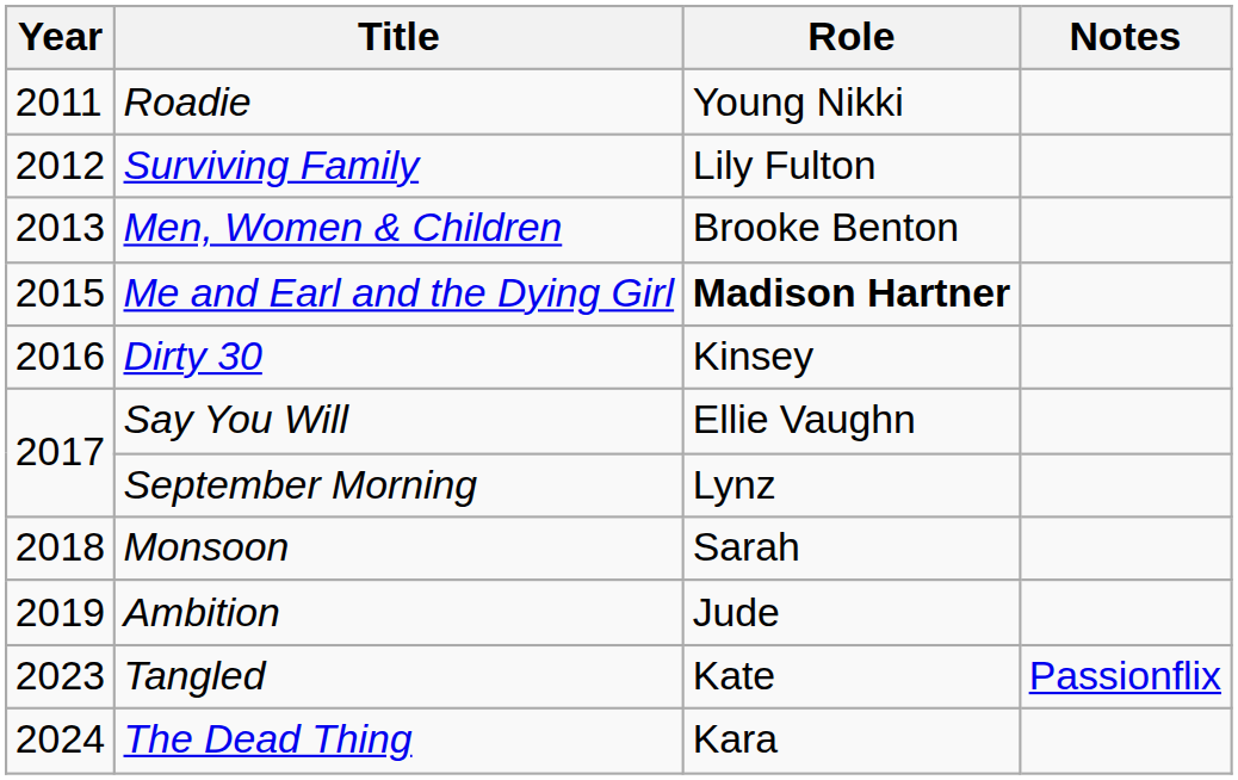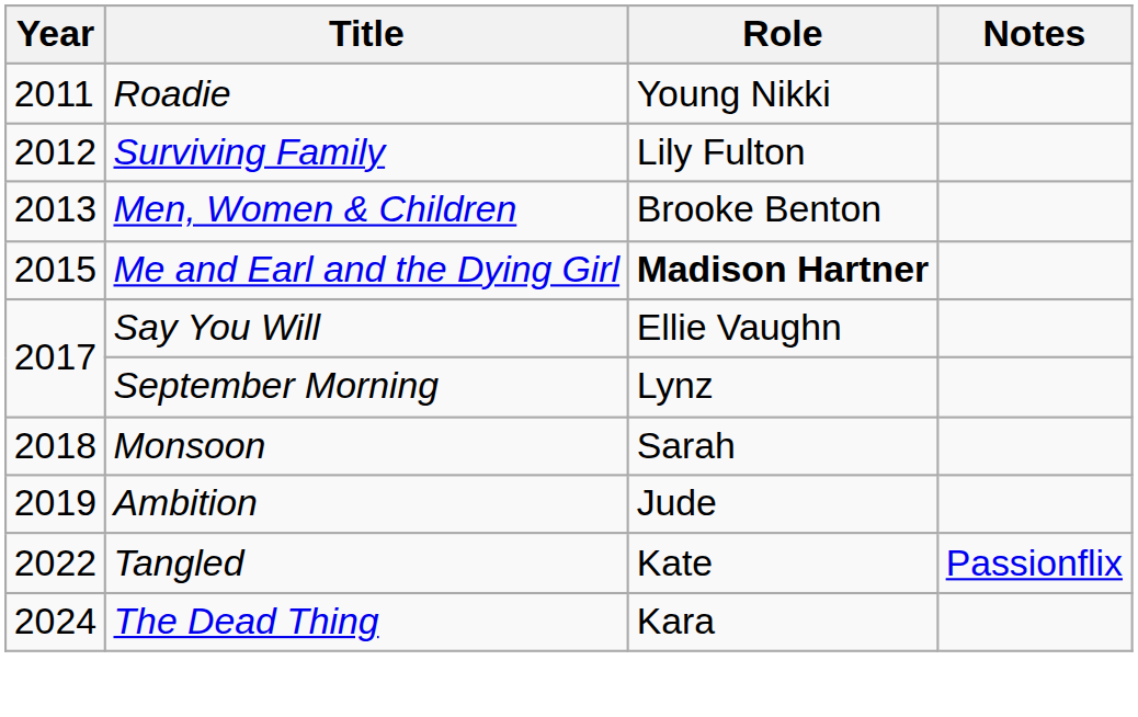 <table class="wikitable sortable">
 <tr>
 <th>Year</th>
 <th>Title</th>
 <th>Role</th>
 <th>Notes</th>
 </tr>
 <tr>
 <td>2011</td>
 <td><em>Roadie</em></td>
 <td>Young Nikki</td>
 <td></td>
 </tr>
 <tr>
 <td>2012</td>
 <td><em><a href='#'>Surviving Family</a></em></td>
 <td>Lily Fulton</td>
 <td></td>
 </tr>
 <tr>
 <td>2013</td>
 <td><a href='#'><em>Men, Women & Children</em></a></td>
 <td>Brooke Benton</td>
 <td></td>
 </tr>
 <tr>
 <td>2015</td>
 <td><a href='#'><em>Me and Earl and the Dying Girl</em></a></td>
 <td><strong>Madison Hartner</strong></td>
 <td></td>
 </tr>
 <tr>
-<td>2016</td>
-<td><em><a href='#'>Dirty 30</a></em></td>
-<td>Kinsey</td>
-<td></td>
-</tr>
-<tr>
 <td rowspan=2>2017</td>
 <td><em>Say You Will</em></td>
 <td>Ellie Vaughn</td>
 <td></td>
 </tr>
 <tr>
 <td><em>September Morning</em></td>
 <td>Lynz</td>
 <td></td>
 </tr>
 <tr>
 <td>2018</td>
 <td><em>Monsoon</em></td>
 <td>Sarah</td>
 <td></td>
 </tr>
 <tr>
 <td>2019</td>
 <td><em>Ambition</em></td>
 <td>Jude</td>
 <td></td>
 </tr>
 <tr>
-<td>2023</td>
+<td>2022</td>
 <td><em>Tangled</em></td>
 <td>Kate</td>
 <td><a href='#'>Passionflix</a></td>
 </tr>
 <tr>
 <td>2024</td>
 <td><em><a href='#'>The Dead Thing</a></em></td>
 <td>Kara</td>
 <td></td>
 </tr>
 </table>
